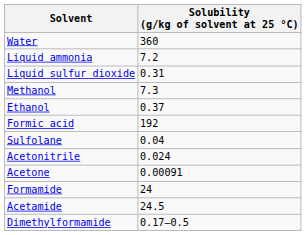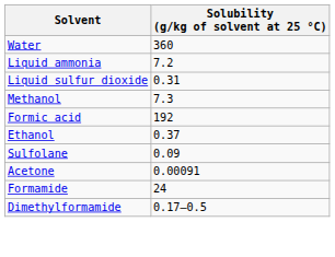 <table class="wikitable" style="margin: 1em;">
 <tr>
 <th>Solvent</th>
 <th>Solubility<br>(g/kg of solvent at 25 °C)</th>
 </tr>
 <tr>
 <td><a href='#'>Water</a></td>
 <td>360</td>
 </tr>
 <tr>
 <td><a href='#'>Liquid ammonia</a></td>
 <td>7.2</td>
 </tr>
 <tr>
 <td><a href='#'>Liquid sulfur dioxide</a></td>
 <td>0.31</td>
 </tr>
 <tr>
 <td><a href='#'>Methanol</a></td>
 <td>7.3</td>
 </tr>
 <tr>
+<td><a href='#'>Formic acid</a></td>
+<td>192</td>
+</tr>
+<tr>
 <td><a href='#'>Ethanol</a></td>
 <td>0.37</td>
 </tr>
 <tr>
-<td><a href='#'>Formic acid</a></td>
-<td>192</td>
-</tr>
-<tr>
 <td><a href='#'>Sulfolane</a></td>
-<td>0.04</td>
-</tr>
-<tr>
-<td><a href='#'>Acetonitrile</a></td>
-<td>0.024</td>
+<td>0.09</td>
 </tr>
 <tr>
 <td><a href='#'>Acetone</a></td>
 <td>0.00091</td>
 </tr>
 <tr>
 <td><a href='#'>Formamide</a></td>
 <td>24</td>
 </tr>
 <tr>
-<td><a href='#'>Acetamide</a></td>
-<td>24.5</td>
-</tr>
-<tr>
 <td><a href='#'>Dimethylformamide</a></td>
 <td>0.17–0.5</td>
 </tr>
 </table>
